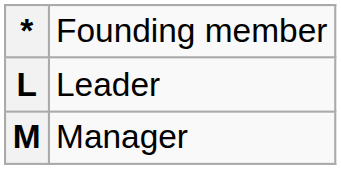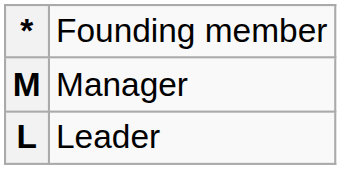 <table class="wikitable">
 <tr>
 <th>*</th>
 <td>Founding member</td>
 </tr>
 <tr>
+<th><strong>M</strong></th>
+<td>Manager</td>
+</tr>
+<tr>
 <th><strong>L</strong></th>
 <td>Leader</td>
 </tr>
-<tr>
-<th><strong>M</strong></th>
-<td>Manager</td>
-</tr>
 </table>
